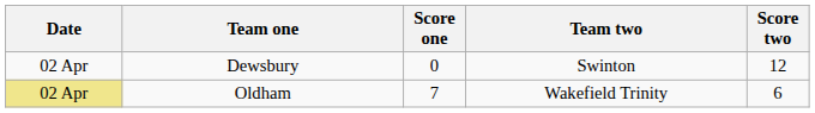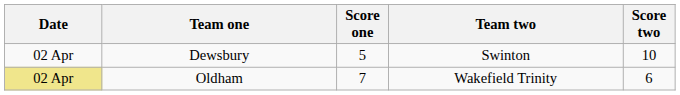 <table class="wikitable" style="text-align: center">
 <tr>
 <th width=100>Date</th>
 <th width=250>Team one</th>
 <th width=50>Score one</th>
 <th width=250>Team two</th>
 <th width=50>Score two</th>
 </tr>
 <tr>
 <td>02 Apr</td>
 <td>Dewsbury</td>
-<td>0</td>
+<td>5</td>
 <td>Swinton</td>
-<td>12</td>
+<td>10</td>
 </tr>
 <tr>
 <td style="background: khaki;">02 Apr</td>
 <td>Oldham</td>
 <td>7</td>
 <td>Wakefield Trinity</td>
 <td>6</td>
 </tr>
 </table>
